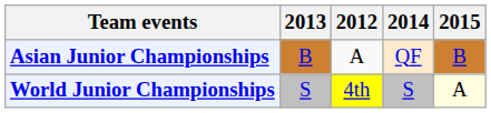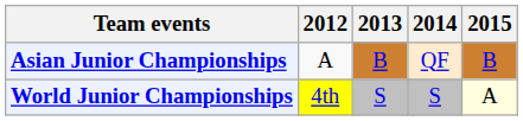 <table class="wikitable" style="font-size: 90%; text-align:center">
 <tr>
 <th>Team events</th>
+<th>2012</th>
 <th>2013</th>
-<th>2012</th>
 <th>2014</th>
 <th>2015</th>
 </tr>
 <tr>
 <td bgcolor="#ECF2FF"; align="left"><strong><a href='#'>Asian Junior Championships</a></strong></td>
+<td>A</td>
 <td bgcolor=CD7F32><a href='#'>B</a></td>
-<td>A</td>
 <td bgcolor=FFEBCD><a href='#'>QF</a></td>
 <td bgcolor=CD7F32><a href='#'>B</a></td>
 </tr>
 <tr>
 <td bgcolor="#ECF2FF"; align="left"><strong><a href='#'>World Junior Championships</a></strong></td>
+<td bgcolor=FFFF00><a href='#'>4th</a></td>
 <td bgcolor=silver><a href='#'>S</a></td>
-<td bgcolor=FFFF00><a href='#'>4th</a></td>
 <td bgcolor=silver><a href='#'>S</a></td>
 <td style="background: lightyellow;">A</td>
 </tr>
 </table>
